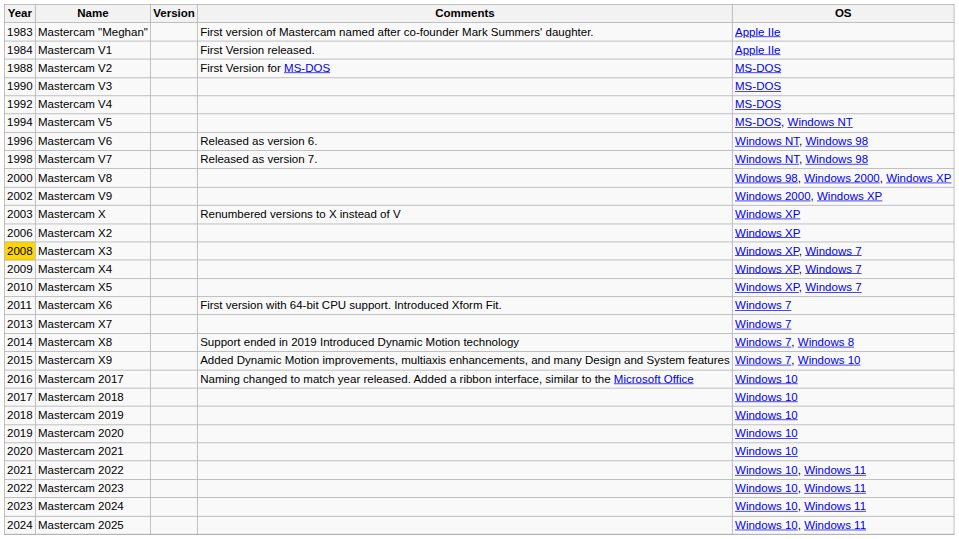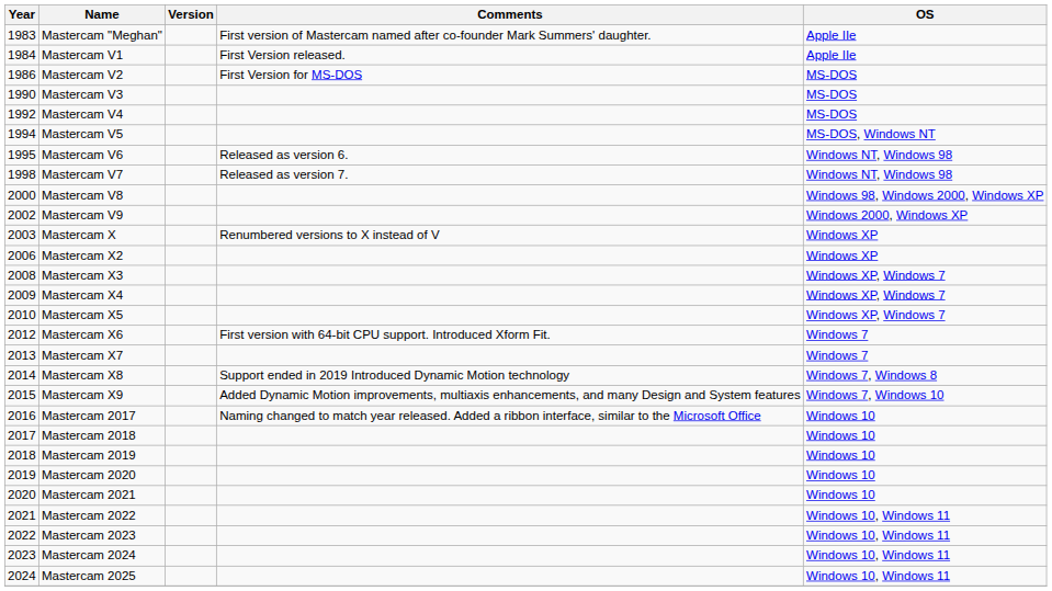 <table class="wikitable sortable">
 <tr>
 <th>Year</th>
 <th>Name</th>
 <th>Version</th>
 <th scope="col" class="unsortable">Comments</th>
 <th>OS</th>
 </tr>
 <tr>
 <td>1983</td>
 <td>Mastercam "Meghan"</td>
 <td></td>
 <td>First version of Mastercam named after co-founder Mark Summers' daughter.</td>
 <td><a href='#'>Apple IIe</a></td>
 </tr>
 <tr>
 <td>1984</td>
 <td>Mastercam V1</td>
 <td></td>
 <td>First Version released.</td>
 <td><a href='#'>Apple IIe</a></td>
 </tr>
 <tr>
-<td>1988</td>
+<td>1986</td>
 <td>Mastercam V2</td>
 <td></td>
 <td>First Version for <a href='#'>MS-DOS</a></td>
 <td><a href='#'>MS-DOS</a></td>
 </tr>
 <tr>
 <td>1990</td>
 <td>Mastercam V3</td>
 <td></td>
 <td></td>
 <td><a href='#'>MS-DOS</a></td>
 </tr>
 <tr>
 <td>1992</td>
 <td>Mastercam V4</td>
 <td></td>
 <td></td>
 <td><a href='#'>MS-DOS</a></td>
 </tr>
 <tr>
 <td>1994</td>
 <td>Mastercam V5</td>
 <td></td>
 <td></td>
 <td><a href='#'>MS-DOS</a>, <a href='#'> Windows NT</a></td>
 </tr>
 <tr>
-<td>1996</td>
+<td>1995</td>
 <td>Mastercam V6</td>
 <td></td>
 <td>Released as version 6.</td>
 <td><a href='#'>Windows NT</a>, <a href='#'>Windows 98</a></td>
 </tr>
 <tr>
 <td>1998</td>
 <td>Mastercam V7</td>
 <td></td>
 <td>Released as version 7.</td>
 <td><a href='#'>Windows NT</a>, <a href='#'>Windows 98</a></td>
 </tr>
 <tr>
 <td>2000</td>
 <td>Mastercam V8</td>
 <td></td>
 <td></td>
 <td><a href='#'>Windows 98</a>, <a href='#'> Windows 2000</a>, <a href='#'> Windows XP</a></td>
 </tr>
 <tr>
 <td>2002</td>
 <td>Mastercam V9</td>
 <td></td>
 <td></td>
 <td><a href='#'>Windows 2000</a>, <a href='#'> Windows XP</a></td>
 </tr>
 <tr>
 <td>2003</td>
 <td>Mastercam X</td>
 <td></td>
 <td>Renumbered versions to X instead of V</td>
 <td><a href='#'>Windows XP</a></td>
 </tr>
 <tr>
 <td>2006</td>
 <td>Mastercam X2</td>
 <td></td>
 <td></td>
 <td><a href='#'>Windows XP</a></td>
 </tr>
 <tr>
-<td style="background: gold;">2008</td>
+<td>2008</td>
 <td>Mastercam X3</td>
 <td></td>
 <td></td>
 <td><a href='#'>Windows XP</a>, <a href='#'> Windows 7</a></td>
 </tr>
 <tr>
 <td>2009</td>
 <td>Mastercam X4</td>
 <td></td>
 <td></td>
 <td><a href='#'>Windows XP</a>, <a href='#'> Windows 7</a></td>
 </tr>
 <tr>
 <td>2010</td>
 <td>Mastercam X5</td>
 <td></td>
 <td></td>
 <td><a href='#'>Windows XP</a>, <a href='#'> Windows 7</a></td>
 </tr>
 <tr>
-<td>2011</td>
+<td>2012</td>
 <td>Mastercam X6</td>
 <td></td>
 <td>First version with 64-bit CPU support. Introduced Xform Fit. </td>
 <td><a href='#'>Windows 7</a></td>
 </tr>
 <tr>
 <td>2013</td>
 <td>Mastercam X7</td>
 <td></td>
 <td></td>
 <td><a href='#'>Windows 7</a></td>
 </tr>
 <tr>
 <td>2014</td>
 <td>Mastercam X8</td>
 <td></td>
 <td>Support ended in 2019 Introduced Dynamic Motion technology</td>
 <td><a href='#'>Windows 7</a>, <a href='#'> Windows 8</a></td>
 </tr>
 <tr>
 <td>2015 </td>
 <td>Mastercam X9</td>
 <td></td>
 <td>Added Dynamic Motion improvements, multiaxis enhancements, and many Design and System features</td>
 <td><a href='#'>Windows 7</a>, <a href='#'> Windows 10</a></td>
 </tr>
 <tr>
 <td>2016</td>
 <td>Mastercam 2017</td>
 <td></td>
 <td>Naming changed to match year released. Added a ribbon interface, similar to the <a href='#'>Microsoft Office</a></td>
 <td><a href='#'>Windows 10</a></td>
 </tr>
 <tr>
 <td>2017</td>
 <td>Mastercam 2018</td>
 <td></td>
 <td></td>
 <td><a href='#'>Windows 10</a></td>
 </tr>
 <tr>
 <td>2018</td>
 <td>Mastercam 2019</td>
 <td></td>
 <td></td>
 <td><a href='#'>Windows 10</a></td>
 </tr>
 <tr>
 <td>2019</td>
 <td>Mastercam 2020</td>
 <td></td>
 <td></td>
 <td><a href='#'>Windows 10</a></td>
 </tr>
 <tr>
 <td>2020</td>
 <td>Mastercam 2021</td>
 <td></td>
 <td></td>
 <td><a href='#'>Windows 10</a></td>
 </tr>
 <tr>
 <td>2021</td>
 <td>Mastercam 2022</td>
 <td></td>
 <td></td>
 <td><a href='#'>Windows 10</a>, <a href='#'> Windows 11</a></td>
 </tr>
 <tr>
 <td>2022</td>
 <td>Mastercam 2023</td>
 <td></td>
 <td></td>
 <td><a href='#'>Windows 10</a>, <a href='#'> Windows 11</a></td>
 </tr>
 <tr>
 <td>2023</td>
 <td>Mastercam 2024</td>
 <td></td>
 <td></td>
 <td><a href='#'>Windows 10</a>, <a href='#'>Windows 11</a></td>
 </tr>
 <tr>
 <td>2024 </td>
 <td>Mastercam 2025</td>
 <td></td>
 <td></td>
 <td><a href='#'>Windows 10</a>, <a href='#'>Windows 11</a></td>
 </tr>
 <tr>
 </tr>
 </table>
